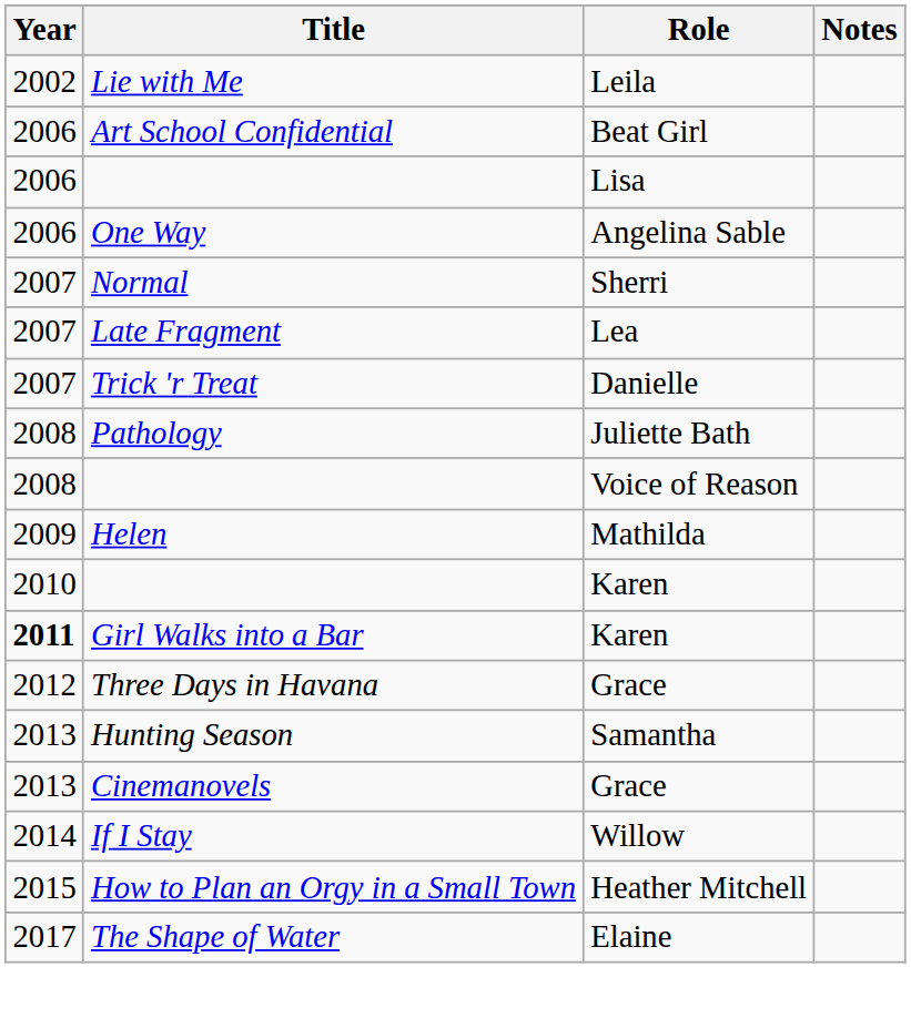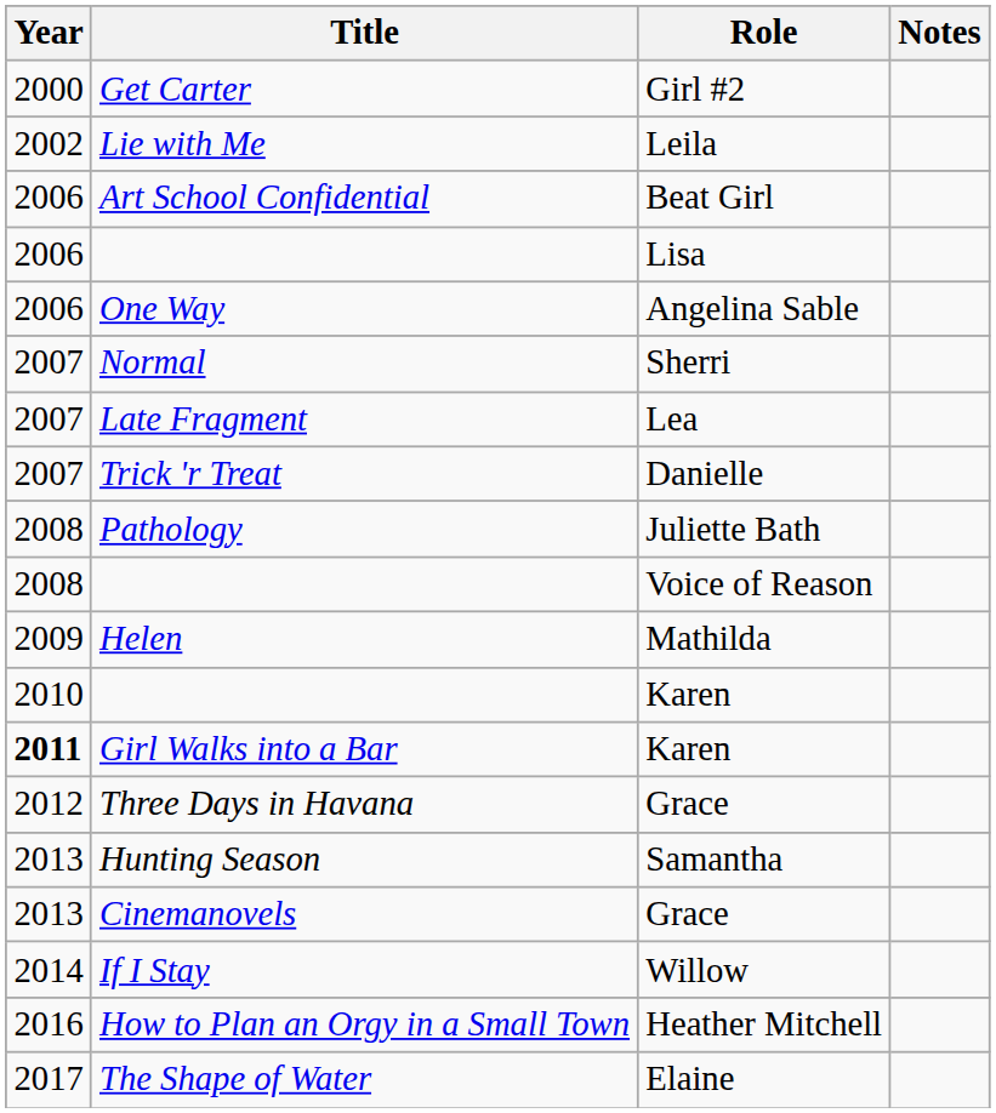 <table class="wikitable sortable">
 <tr>
 <th>Year</th>
 <th>Title</th>
 <th>Role</th>
 <th class="unsortable">Notes</th>
+</tr>
+<tr>
+<td>2000</td>
+<td><em><a href='#'>Get Carter</a></em></td>
+<td>Girl #2</td>
+<td></td>
 </tr>
 <tr>
 <td>2002</td>
 <td><em><a href='#'>Lie with Me</a></em></td>
 <td>Leila</td>
 <td></td>
 </tr>
 <tr>
 <td>2006</td>
 <td><em><a href='#'>Art School Confidential</a></em></td>
 <td>Beat Girl</td>
 <td></td>
 </tr>
 <tr>
 <td>2006</td>
 <td><em></em></td>
 <td>Lisa</td>
 <td></td>
 </tr>
 <tr>
 <td>2006</td>
 <td><em><a href='#'>One Way</a></em></td>
 <td>Angelina Sable</td>
 <td></td>
 </tr>
 <tr>
 <td>2007</td>
 <td><em><a href='#'>Normal</a></em></td>
 <td>Sherri</td>
 <td></td>
 </tr>
 <tr>
 <td>2007</td>
 <td><em><a href='#'>Late Fragment</a></em></td>
 <td>Lea</td>
 <td></td>
 </tr>
 <tr>
 <td>2007</td>
 <td><em><a href='#'>Trick 'r Treat</a></em></td>
 <td>Danielle</td>
 <td></td>
 </tr>
 <tr>
 <td>2008</td>
 <td><em><a href='#'>Pathology</a></em></td>
 <td>Juliette Bath</td>
 <td></td>
 </tr>
 <tr>
 <td>2008</td>
 <td><em></em></td>
 <td>Voice of Reason</td>
 <td></td>
 </tr>
 <tr>
 <td>2009</td>
 <td><em><a href='#'>Helen</a></em></td>
 <td>Mathilda</td>
 <td></td>
 </tr>
 <tr>
 <td>2010</td>
 <td><em></em></td>
 <td>Karen</td>
 <td></td>
 </tr>
 <tr>
 <td><strong>2011</strong></td>
 <td><em><a href='#'>Girl Walks into a Bar</a></em></td>
 <td>Karen</td>
 <td></td>
 </tr>
 <tr>
 <td>2012</td>
 <td><em>Three Days in Havana</em></td>
 <td>Grace</td>
 <td></td>
 </tr>
 <tr>
 <td>2013</td>
 <td><em>Hunting Season</em></td>
 <td>Samantha</td>
 <td></td>
 </tr>
 <tr>
 <td>2013</td>
 <td><em><a href='#'>Cinemanovels</a></em></td>
 <td>Grace</td>
 <td></td>
 </tr>
 <tr>
 <td>2014</td>
 <td><em><a href='#'>If I Stay</a></em></td>
 <td>Willow</td>
 <td></td>
 </tr>
 <tr>
-<td>2015</td>
+<td>2016</td>
 <td><em><a href='#'>How to Plan an Orgy in a Small Town</a></em></td>
 <td>Heather Mitchell</td>
 <td></td>
 </tr>
 <tr>
 <td>2017</td>
 <td><em><a href='#'>The Shape of Water</a></em></td>
 <td>Elaine</td>
 <td></td>
 </tr>
 </table>
